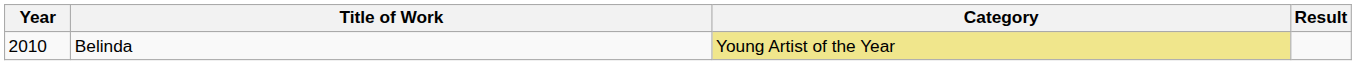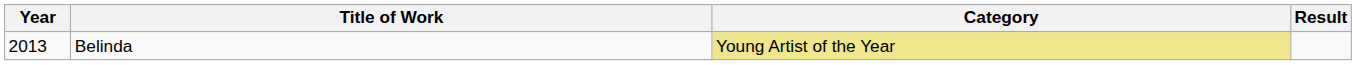 <table class="wikitable" style="table-layout: fixed;">
 <tr>
 <th style="width:5%;">Year</th>
 <th style="width:50%;">Title of Work</th>
 <th style="width:50%;">Category</th>
 <th style="width:10%;">Result</th>
 </tr>
 <tr>
-<td>2010</td>
+<td>2013</td>
 <td>Belinda</td>
 <td style="background: khaki;">Young Artist of the Year</td>
 <td></td>
 </tr>
 </table>
